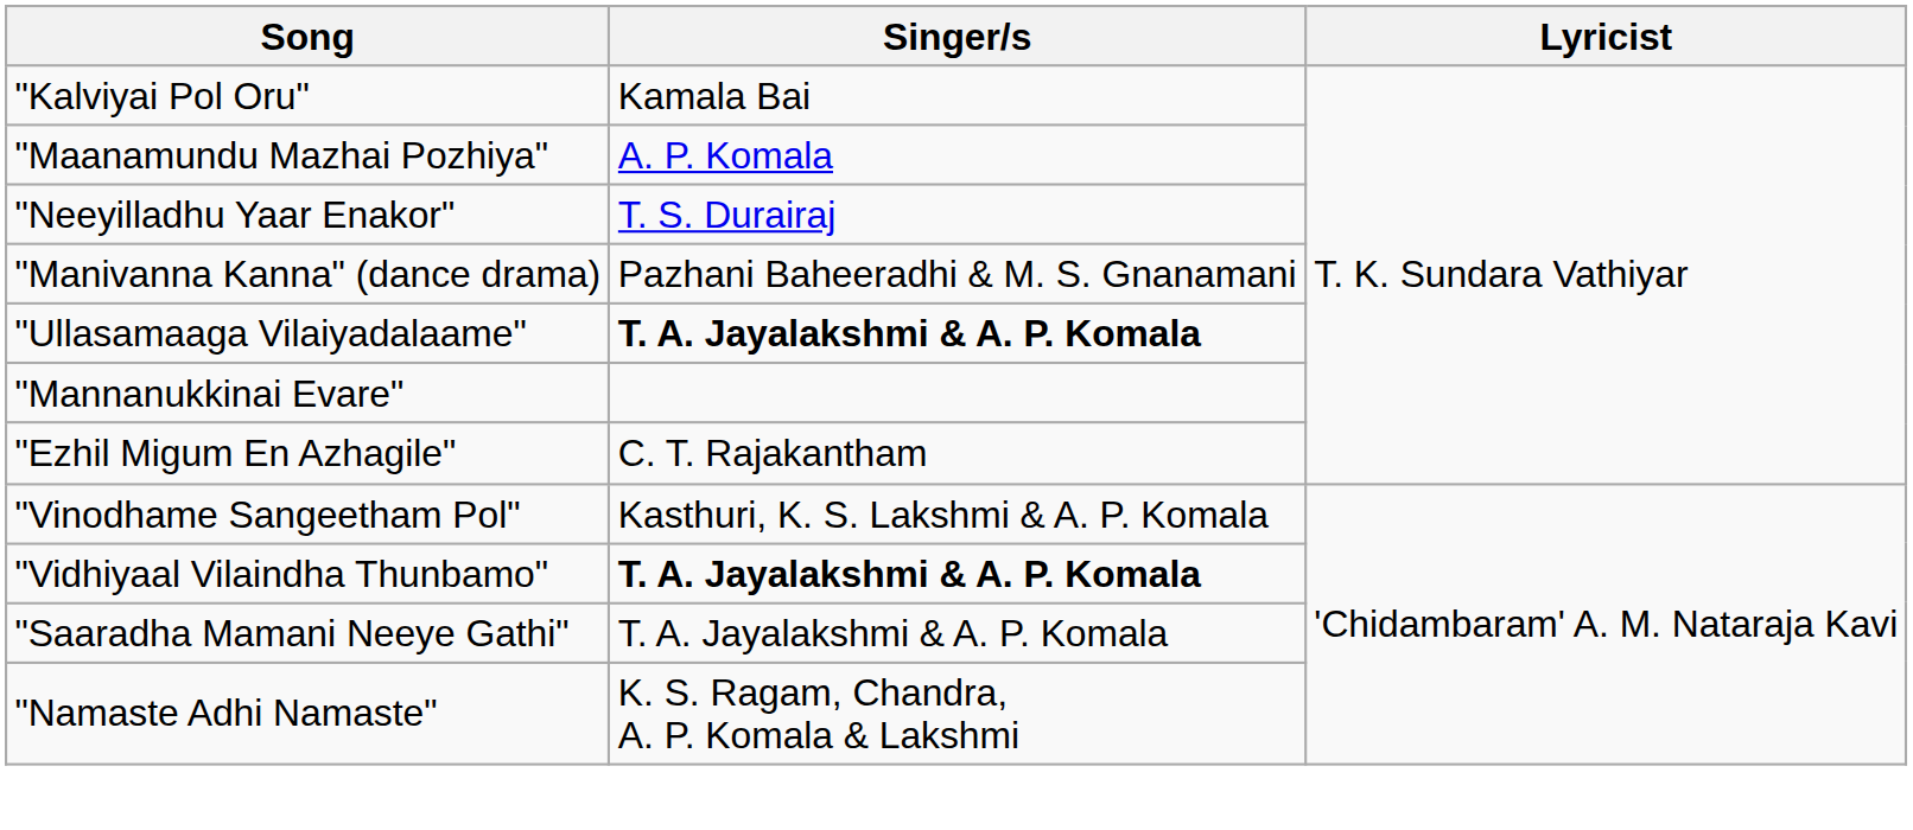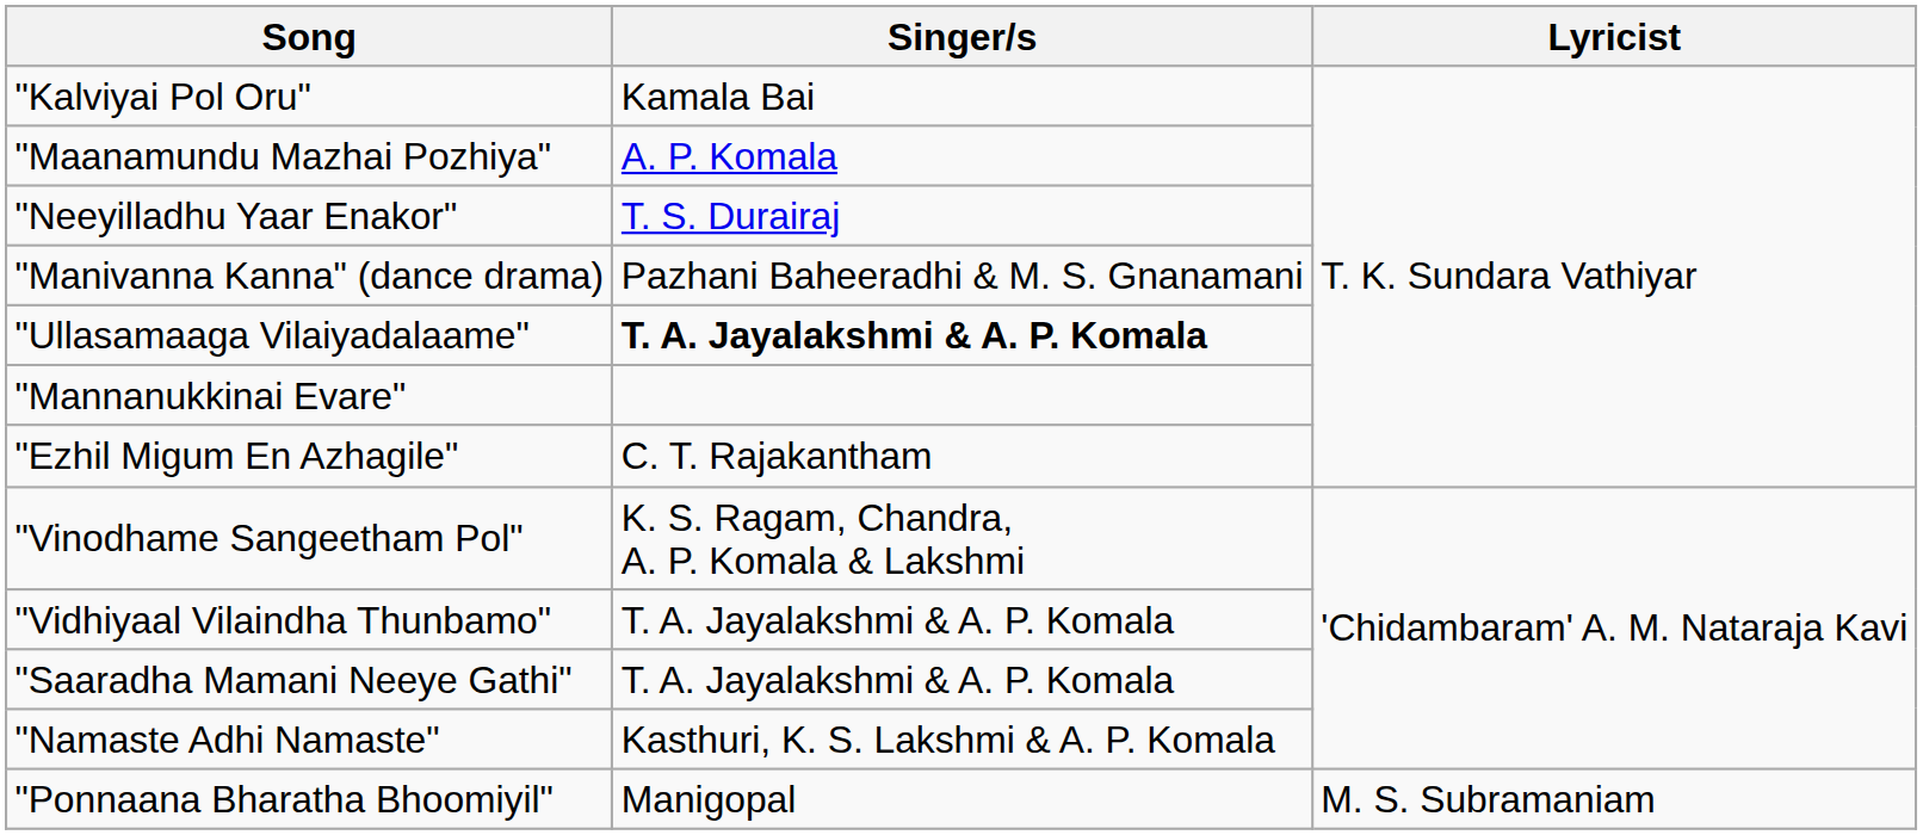 <table class="wikitable" style="font-size:95%;">
 <tr>
 <th>Song</th>
 <th>Singer/s</th>
 <th>Lyricist</th>
 </tr>
 <tr>
 <td>"Kalviyai Pol Oru"</td>
 <td>Kamala Bai</td>
 <td rowspan=7>T. K. Sundara Vathiyar</td>
 </tr>
 <tr>
 <td>"Maanamundu Mazhai Pozhiya"</td>
 <td><a href='#'>A. P. Komala</a></td>
 </tr>
 <tr>
 <td>"Neeyilladhu Yaar Enakor"</td>
 <td><a href='#'>T. S. Durairaj</a></td>
 </tr>
 <tr>
 <td>"Manivanna Kanna" (dance drama)</td>
 <td>Pazhani Baheeradhi & M. S. Gnanamani</td>
 </tr>
 <tr>
 <td>"Ullasamaaga Vilaiyadalaame"</td>
 <td><strong>T. A. Jayalakshmi & A. P. Komala</strong></td>
 </tr>
 <tr>
 <td>"Mannanukkinai Evare"</td>
 <td></td>
 </tr>
 <tr>
 <td>"Ezhil Migum En Azhagile"</td>
 <td>C. T. Rajakantham</td>
 </tr>
 <tr>
 <td>"Vinodhame Sangeetham Pol"</td>
-<td>Kasthuri, K. S. Lakshmi & A. P. Komala</td>
+<td>K. S. Ragam, Chandra,<br>A. P. Komala & Lakshmi</td>
 <td rowspan=4>'Chidambaram' A. M. Nataraja Kavi</td>
 </tr>
 <tr>
 <td>"Vidhiyaal Vilaindha Thunbamo"</td>
-<td><strong>T. A. Jayalakshmi & A. P. Komala</strong></td>
+<td>T. A. Jayalakshmi & A. P. Komala</td>
 </tr>
 <tr>
 <td>"Saaradha Mamani Neeye Gathi"</td>
 <td>T. A. Jayalakshmi & A. P. Komala</td>
 </tr>
 <tr>
 <td>"Namaste Adhi Namaste"</td>
-<td>K. S. Ragam, Chandra,<br>A. P. Komala & Lakshmi</td>
+<td>Kasthuri, K. S. Lakshmi & A. P. Komala</td>
+</tr>
+<tr>
+<td>"Ponnaana Bharatha Bhoomiyil"</td>
+<td>Manigopal</td>
+<td>M. S. Subramaniam</td>
 </tr>
 </table>
